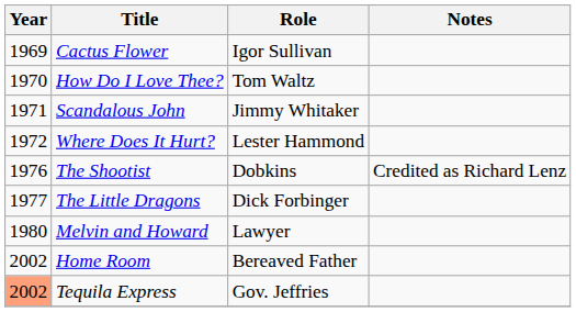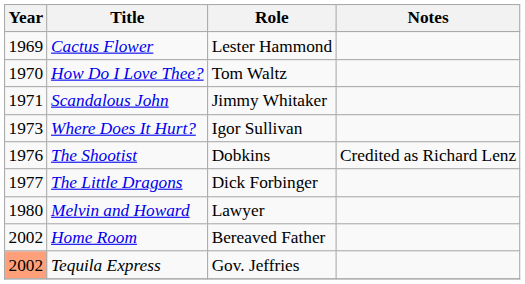 <table class="wikitable sortable">
 <tr>
 <th>Year</th>
 <th>Title</th>
 <th>Role</th>
 <th>Notes</th>
 </tr>
 <tr>
 <td>1969</td>
 <td><em><a href='#'>Cactus Flower</a></em></td>
-<td>Igor Sullivan</td>
+<td>Lester Hammond</td>
 <td></td>
 </tr>
 <tr>
 <td>1970</td>
 <td><em><a href='#'>How Do I Love Thee?</a></em></td>
 <td>Tom Waltz</td>
 <td></td>
 </tr>
 <tr>
 <td>1971</td>
 <td><em><a href='#'>Scandalous John</a></em></td>
 <td>Jimmy Whitaker</td>
 <td></td>
 </tr>
 <tr>
-<td>1972</td>
+<td>1973</td>
 <td><em><a href='#'>Where Does It Hurt?</a></em></td>
-<td>Lester Hammond</td>
+<td>Igor Sullivan</td>
 <td></td>
 </tr>
 <tr>
 <td>1976</td>
 <td><em><a href='#'>The Shootist</a></em></td>
 <td>Dobkins</td>
 <td>Credited as Richard Lenz</td>
 </tr>
 <tr>
 <td>1977</td>
 <td><em><a href='#'>The Little Dragons</a></em></td>
 <td>Dick Forbinger</td>
 <td></td>
 </tr>
 <tr>
 <td>1980</td>
 <td><em><a href='#'>Melvin and Howard</a></em></td>
 <td>Lawyer</td>
 <td></td>
 </tr>
 <tr>
 <td>2002</td>
 <td><em><a href='#'>Home Room</a></em></td>
 <td>Bereaved Father</td>
 <td></td>
 </tr>
 <tr>
 <td style="background: lightsalmon;">2002</td>
 <td><em>Tequila Express</em></td>
 <td>Gov. Jeffries</td>
 <td></td>
 </tr>
 <tr>
 </tr>
 </table>
